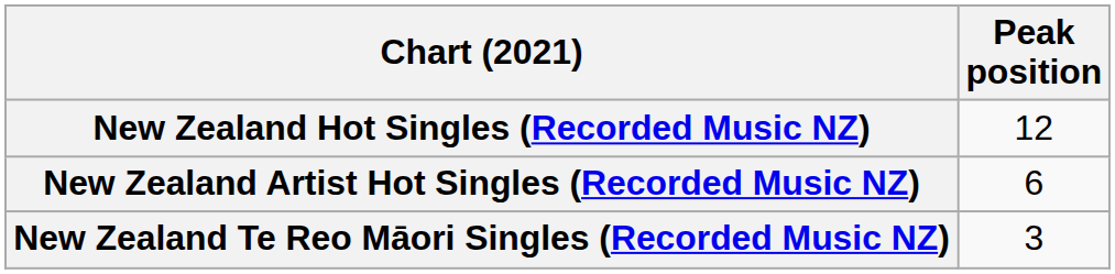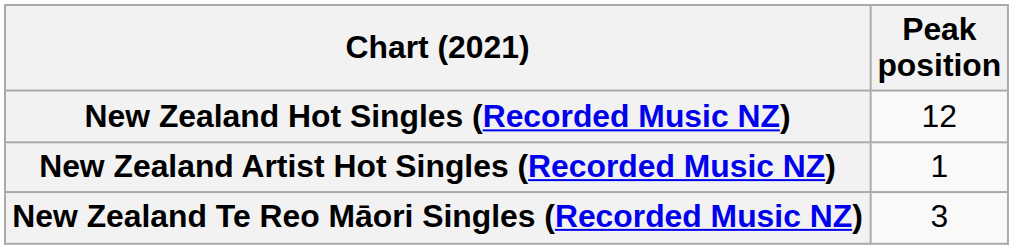 <table class="wikitable plainrowheaders" style="text-align:center">
 <tr>
 <th scope="col">Chart (2021)</th>
 <th scope="col">Peak<br>position</th>
 </tr>
 <tr>
 <th scope="row">New Zealand Hot Singles (<a href='#'>Recorded Music NZ</a>)</th>
 <td>12</td>
 </tr>
 <tr>
 <th scope="row">New Zealand Artist Hot Singles (<a href='#'>Recorded Music NZ</a>)</th>
-<td>6</td>
+<td>1</td>
 </tr>
 <tr>
 <th scope="row">New Zealand Te Reo Māori Singles (<a href='#'>Recorded Music NZ</a>)</th>
 <td>3</td>
 </tr>
 </table>
